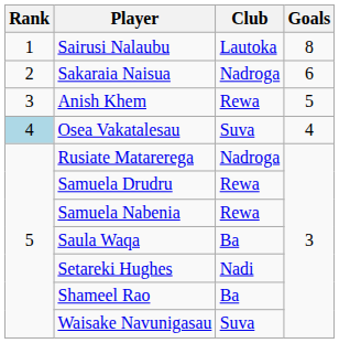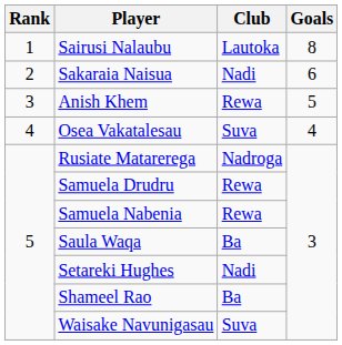 <table class="wikitable" style="text-align:center">
 <tr>
 <th>Rank</th>
 <th>Player</th>
 <th>Club</th>
 <th>Goals</th>
 </tr>
 <tr>
 <td rowspan="1">1</td>
 <td align=left> <a href='#'>Sairusi Nalaubu</a></td>
 <td align="left"><a href='#'>Lautoka</a></td>
 <td rowspan="1">8</td>
 </tr>
 <tr>
 <td rowspan="1">2</td>
 <td align=left> <a href='#'>Sakaraia Naisua</a></td>
-<td align="left"><a href='#'>Nadroga</a></td>
+<td align="left"><a href='#'>Nadi</a></td>
 <td rowspan="1">6</td>
 </tr>
 <tr>
 <td rowspan="1">3</td>
 <td align=left> <a href='#'>Anish Khem</a></td>
 <td align="left"><a href='#'>Rewa</a></td>
 <td rowspan="1">5</td>
 </tr>
 <tr>
-<td rowspan="1" style="background: lightblue;">4</td>
+<td rowspan="1">4</td>
 <td align=left> <a href='#'>Osea Vakatalesau</a></td>
 <td align="left"><a href='#'>Suva</a></td>
 <td rowspan="1">4</td>
 </tr>
 <tr>
 <td rowspan="7">5</td>
 <td align=left> <a href='#'>Rusiate Matarerega</a></td>
 <td align="left"><a href='#'>Nadroga</a></td>
 <td rowspan="7">3</td>
 </tr>
 <tr>
 <td align=left> <a href='#'>Samuela Drudru</a></td>
 <td align="left"><a href='#'>Rewa</a></td>
 </tr>
 <tr>
 <td align=left> <a href='#'>Samuela Nabenia</a></td>
 <td align="left"><a href='#'>Rewa</a></td>
 </tr>
 <tr>
 <td align=left> <a href='#'>Saula Waqa</a></td>
 <td align="left"><a href='#'>Ba</a></td>
 </tr>
 <tr>
 <td align=left> <a href='#'>Setareki Hughes</a></td>
 <td align="left"><a href='#'>Nadi</a></td>
 </tr>
 <tr>
 <td align=left> <a href='#'>Shameel Rao</a></td>
 <td align="left"><a href='#'>Ba</a></td>
 </tr>
 <tr>
 <td align=left> <a href='#'>Waisake Navunigasau</a></td>
 <td align="left"><a href='#'>Suva</a></td>
 </tr>
 </table>
